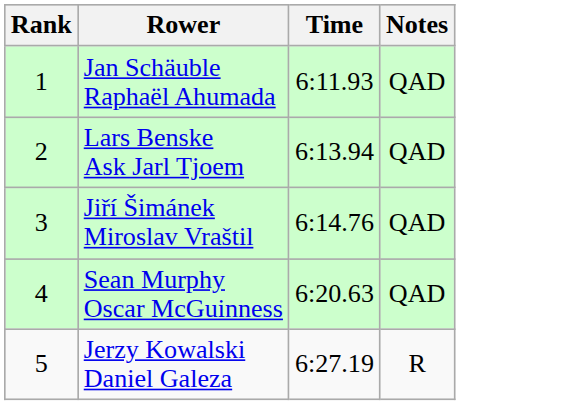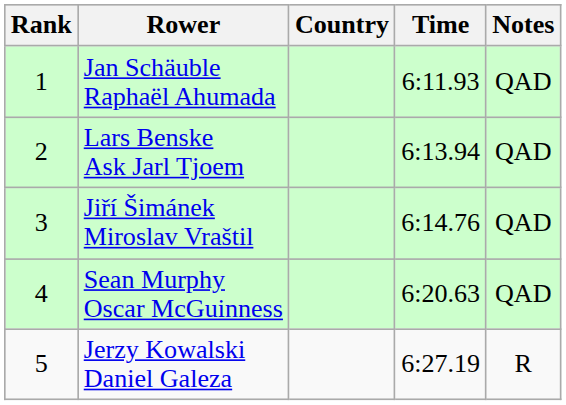 <table class="wikitable" style="text-align:center">
 <tr>
 <th>Rank</th>
 <th>Rower</th>
+<th>Country</th>
 <th>Time</th>
 <th>Notes</th>
 </tr>
 <tr bgcolor=ccffcc>
 <td>1</td>
 <td align="left"><a href='#'>Jan Schäuble</a><br><a href='#'>Raphaël Ahumada</a></td>
+<td align="left"></td>
 <td>6:11.93</td>
 <td>QAD</td>
 </tr>
 <tr bgcolor=ccffcc>
 <td>2</td>
 <td align="left"><a href='#'>Lars Benske</a><br><a href='#'>Ask Jarl Tjoem</a></td>
+<td align="left"></td>
 <td>6:13.94</td>
 <td>QAD</td>
 </tr>
 <tr bgcolor=ccffcc>
 <td>3</td>
 <td align="left"><a href='#'>Jiří Šimánek</a><br><a href='#'>Miroslav Vraštil</a></td>
+<td align="left"></td>
 <td>6:14.76</td>
 <td>QAD</td>
 </tr>
 <tr bgcolor=ccffcc>
 <td>4</td>
 <td align="left"><a href='#'>Sean Murphy</a><br><a href='#'>Oscar McGuinness</a></td>
+<td align="left"></td>
 <td>6:20.63</td>
 <td>QAD</td>
 </tr>
 <tr>
 <td>5</td>
 <td align="left"><a href='#'>Jerzy Kowalski</a><br><a href='#'>Daniel Galeza</a></td>
+<td align="left"></td>
 <td>6:27.19</td>
 <td>R</td>
 </tr>
 </table>
